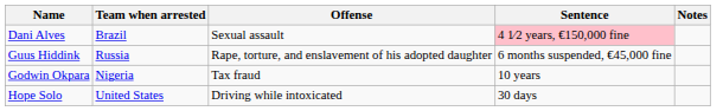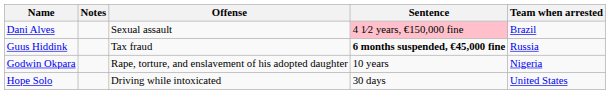 <table class="wikitable">
 <tr>
 <th>Name</th>
-<th>Team when arrested</th>
+<th>Notes</th>
 <th>Offense</th>
 <th>Sentence</th>
-<th>Notes</th>
+<th>Team when arrested</th>
 </tr>
 <tr>
 <td><a href='#'>Dani Alves</a></td>
-<td><a href='#'>Brazil</a></td>
+<td></td>
 <td>Sexual assault</td>
 <td style="background: pink;">4 1⁄2 years, €150,000 fine</td>
-<td></td>
+<td><a href='#'>Brazil</a></td>
 </tr>
 <tr>
 <td><a href='#'>Guus Hiddink</a></td>
+<td></td>
+<td>Tax fraud</td>
+<td><strong>6 months suspended, €45,000 fine</strong></td>
 <td><a href='#'>Russia</a></td>
-<td>Rape, torture, and enslavement of his adopted daughter</td>
-<td>6 months suspended, €45,000 fine</td>
-<td></td>
 </tr>
 <tr>
 <td><a href='#'>Godwin Okpara</a></td>
+<td></td>
+<td>Rape, torture, and enslavement of his adopted daughter</td>
+<td>10 years</td>
 <td><a href='#'>Nigeria</a></td>
-<td>Tax fraud</td>
-<td>10 years</td>
-<td></td>
 </tr>
 <tr>
 <td><a href='#'>Hope Solo</a></td>
-<td><a href='#'>United States</a></td>
+<td></td>
 <td>Driving while intoxicated</td>
 <td>30 days</td>
-<td></td>
+<td><a href='#'>United States</a></td>
 </tr>
 </table>
